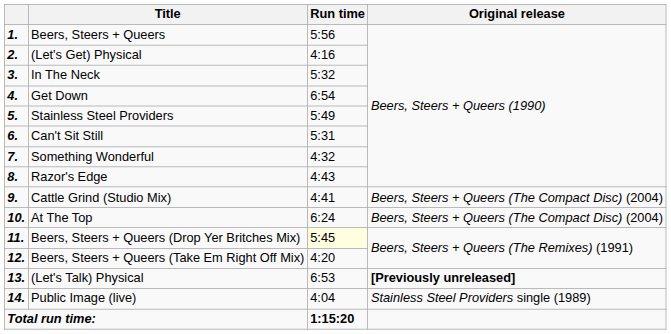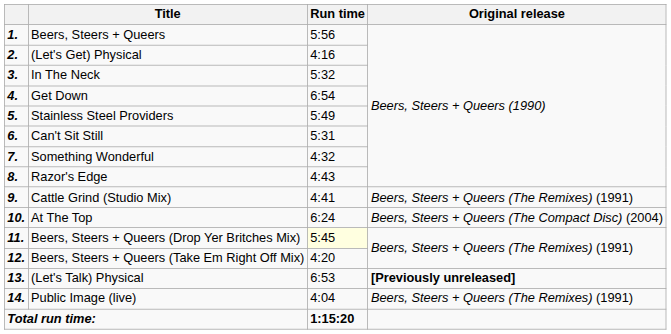 <table class="wikitable sortable">
 <tr>
 <th></th>
 <th>Title</th>
 <th>Run time</th>
 <th>Original release</th>
 </tr>
 <tr>
 <td><strong><em>1.</em></strong></td>
 <td>Beers, Steers + Queers</td>
 <td>5:56</td>
 <td rowspan="8"><em>Beers, Steers + Queers (1990)</em></td>
 </tr>
 <tr>
 <td><strong><em>2.</em></strong></td>
 <td>(Let's Get) Physical</td>
 <td>4:16</td>
 </tr>
 <tr>
 <td><strong><em>3.</em></strong></td>
 <td>In The Neck</td>
 <td>5:32</td>
 </tr>
 <tr>
 <td><strong><em>4.</em></strong></td>
 <td>Get Down</td>
 <td>6:54</td>
 </tr>
 <tr>
 <td><strong><em>5.</em></strong></td>
 <td>Stainless Steel Providers</td>
 <td>5:49</td>
 </tr>
 <tr>
 <td><strong><em>6.</em></strong></td>
 <td>Can't Sit Still</td>
 <td>5:31</td>
 </tr>
 <tr>
 <td><strong><em>7.</em></strong></td>
 <td>Something Wonderful</td>
 <td>4:32</td>
 </tr>
 <tr>
 <td><strong><em>8.</em></strong></td>
 <td>Razor's Edge</td>
 <td>4:43</td>
 </tr>
 <tr>
 <td><strong><em>9.</em></strong></td>
 <td>Cattle Grind (Studio Mix)</td>
 <td>4:41</td>
-<td><em>Beers, Steers + Queers (The Compact Disc)</em> (2004)</td>
+<td><em>Beers, Steers + Queers (The Remixes)</em> (1991)</td>
 </tr>
 <tr>
 <td><strong><em>10.</em></strong></td>
 <td>At The Top</td>
 <td>6:24</td>
 <td><em>Beers, Steers + Queers (The Compact Disc)</em> (2004)</td>
 </tr>
 <tr>
 <td><strong><em>11.</em></strong></td>
 <td>Beers, Steers + Queers (Drop Yer Britches Mix)</td>
 <td style="background: lightyellow;">5:45</td>
 <td rowspan="2"><em>Beers, Steers + Queers (The Remixes)</em> (1991)</td>
 </tr>
 <tr>
 <td><strong><em>12.</em></strong></td>
 <td>Beers, Steers + Queers (Take Em Right Off Mix)</td>
 <td>4:20</td>
 </tr>
 <tr>
 <td><strong><em>13.</em></strong></td>
 <td>(Let's Talk) Physical</td>
 <td>6:53</td>
 <td><strong>[Previously unreleased]</strong></td>
 </tr>
 <tr>
 <td><strong><em>14.</em></strong></td>
 <td>Public Image (live)</td>
 <td>4:04</td>
-<td><em>Stainless Steel Providers</em> single (1989)</td>
+<td><em>Beers, Steers + Queers (The Remixes)</em> (1991)</td>
 </tr>
 <tr>
 <td colspan="2"><strong><em>Total run time:</em></strong></td>
 <td><strong>1:15:20</strong></td>
 <td></td>
 </tr>
 </table>
